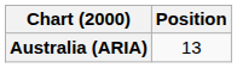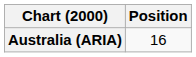 <table class="wikitable plainrowheaders" style="text-align:center">
 <tr>
 <th scope="col">Chart (2000)</th>
 <th scope="col">Position</th>
 </tr>
 <tr>
 <th scope="row">Australia (ARIA)</th>
-<td>13</td>
+<td>16</td>
 </tr>
 </table>
